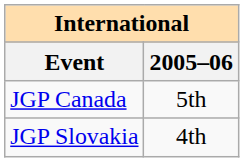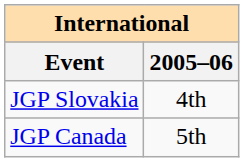 <table class="wikitable" style="text-align:center">
 <tr>
 <th colspan="2" style="background-color: #ffdead; " align="center"><strong>International</strong></th>
 </tr>
 <tr>
 <th>Event</th>
 <th>2005–06</th>
 </tr>
 <tr>
+<td align=left><a href='#'>JGP Slovakia</a></td>
+<td>4th</td>
+</tr>
+<tr>
 <td align=left><a href='#'>JGP Canada</a></td>
 <td>5th</td>
 </tr>
-<tr>
-<td align=left><a href='#'>JGP Slovakia</a></td>
-<td>4th</td>
-</tr>
 </table>
